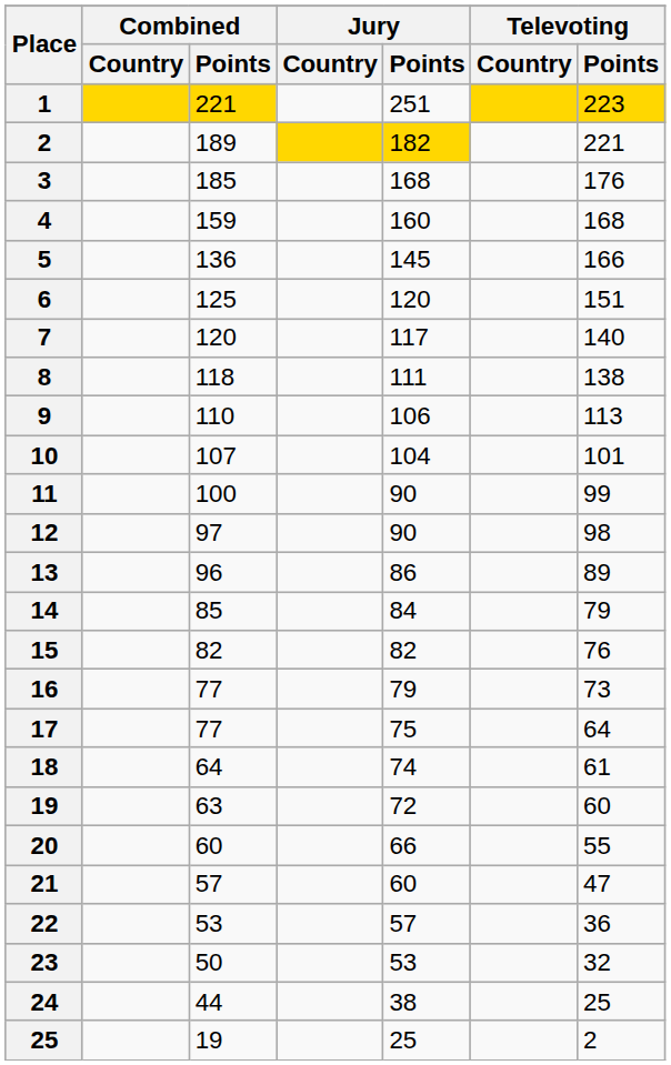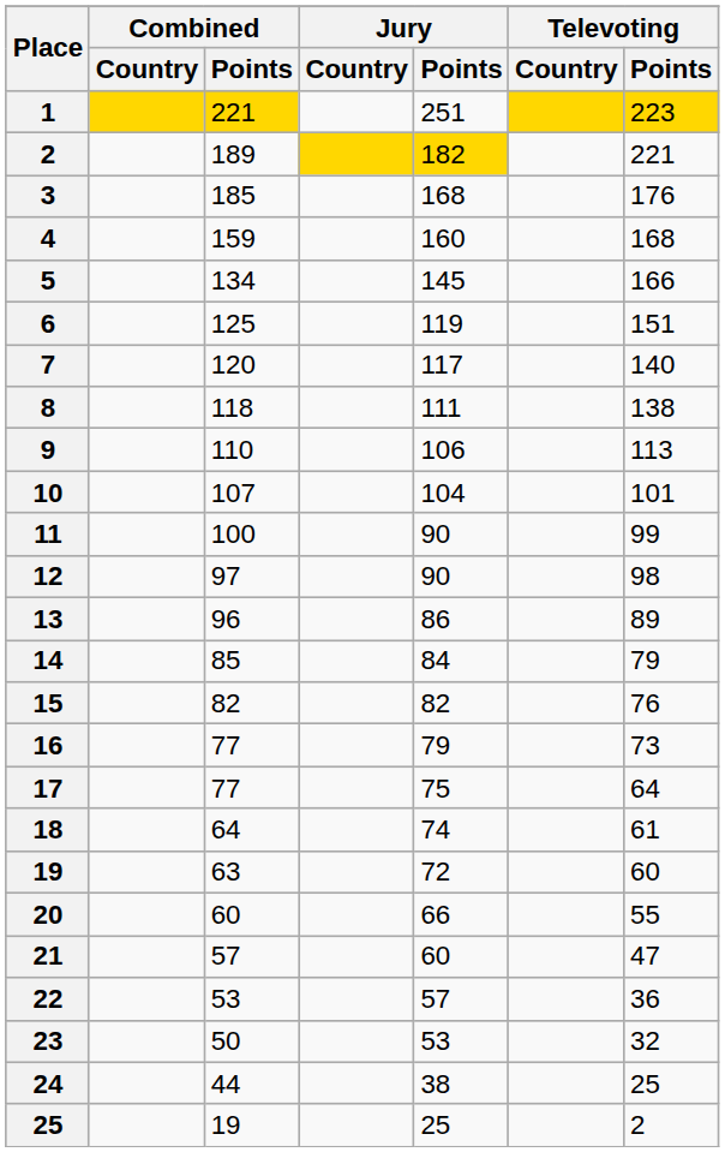 <table class="wikitable collapsible plainrowheaders" style="float:right; margin:10px; font-size:85%;">
 <tr>
 </tr>
 <tr>
 <th scope="col" rowspan="2">Place</th>
 <th scope="col" colspan="2">Combined</th>
 <th scope="col" colspan="2">Jury</th>
 <th scope="col" colspan="2">Televoting</th>
 </tr>
 <tr>
 <th scope="col">Country</th>
 <th scope="col">Points</th>
 <th scope="col">Country</th>
 <th scope="col">Points</th>
 <th scope="col">Country</th>
 <th scope="col">Points</th>
 </tr>
 <tr>
 <th scope="row" style="text-align:center">1</th>
 <td bgcolor="gold"></td>
 <td bgcolor="gold">221</td>
 <td></td>
 <td>251</td>
 <td bgcolor="gold"></td>
 <td bgcolor="gold">223</td>
 </tr>
 <tr>
 <th scope="row" style="text-align:center">2</th>
 <td></td>
 <td>189</td>
 <td bgcolor="gold"></td>
 <td bgcolor="gold">182</td>
 <td></td>
 <td>221</td>
 </tr>
 <tr>
 <th scope="row" style="text-align:center">3</th>
 <td></td>
 <td>185</td>
 <td></td>
 <td>168</td>
 <td></td>
 <td>176</td>
 </tr>
 <tr>
 <th scope="row" style="text-align:center">4</th>
 <td></td>
 <td>159</td>
 <td></td>
 <td>160</td>
 <td></td>
 <td>168</td>
 </tr>
 <tr>
 <th scope="row" style="text-align:center">5</th>
 <td></td>
-<td>136</td>
+<td>134</td>
 <td></td>
 <td>145</td>
 <td></td>
 <td>166</td>
 </tr>
 <tr>
 <th scope="row" style="text-align:center">6</th>
 <td></td>
 <td>125</td>
 <td></td>
-<td>120</td>
+<td>119</td>
 <td></td>
 <td>151</td>
 </tr>
 <tr>
 <th scope="row" style="text-align:center">7</th>
 <td></td>
 <td>120</td>
 <td></td>
 <td>117</td>
 <td></td>
 <td>140</td>
 </tr>
 <tr>
 <th scope="row" style="text-align:center">8</th>
 <td></td>
 <td>118</td>
 <td></td>
 <td>111</td>
 <td></td>
 <td>138</td>
 </tr>
 <tr>
 <th scope="row" style="text-align:center">9</th>
 <td></td>
 <td>110</td>
 <td></td>
 <td>106</td>
 <td></td>
 <td>113</td>
 </tr>
 <tr>
 <th scope="row" style="text-align:center">10</th>
 <td></td>
 <td>107</td>
 <td></td>
 <td>104</td>
 <td></td>
 <td>101</td>
 </tr>
 <tr>
 <th scope="row" style="text-align:center">11</th>
 <td></td>
 <td>100</td>
 <td></td>
 <td>90</td>
 <td></td>
 <td>99</td>
 </tr>
 <tr>
 <th scope="row" style="text-align:center">12</th>
 <td></td>
 <td>97</td>
 <td></td>
 <td>90</td>
 <td></td>
 <td>98</td>
 </tr>
 <tr>
 <th scope="row" style="text-align:center">13</th>
 <td></td>
 <td>96</td>
 <td></td>
 <td>86</td>
 <td></td>
 <td>89</td>
 </tr>
 <tr>
 <th scope="row" style="text-align:center">14</th>
 <td></td>
 <td>85</td>
 <td></td>
 <td>84</td>
 <td></td>
 <td>79</td>
 </tr>
 <tr>
 <th scope="row" style="text-align:center">15</th>
 <td></td>
 <td>82</td>
 <td></td>
 <td>82</td>
 <td></td>
 <td>76</td>
 </tr>
 <tr>
 <th scope="row" style="text-align:center">16</th>
 <td></td>
 <td>77</td>
 <td></td>
 <td>79</td>
 <td></td>
 <td>73</td>
 </tr>
 <tr>
 <th scope="row" style="text-align:center">17</th>
 <td></td>
 <td>77</td>
 <td></td>
 <td>75</td>
 <td></td>
 <td>64</td>
 </tr>
 <tr>
 <th scope="row" style="text-align:center">18</th>
 <td></td>
 <td>64</td>
 <td></td>
 <td>74</td>
 <td></td>
 <td>61</td>
 </tr>
 <tr>
 <th scope="row" style="text-align:center">19</th>
 <td></td>
 <td>63</td>
 <td></td>
 <td>72</td>
 <td></td>
 <td>60</td>
 </tr>
 <tr>
 <th scope="row" style="text-align:center">20</th>
 <td></td>
 <td>60</td>
 <td></td>
 <td>66</td>
 <td></td>
 <td>55</td>
 </tr>
 <tr>
 <th scope="row" style="text-align:center">21</th>
 <td></td>
 <td>57</td>
 <td></td>
 <td>60</td>
 <td></td>
 <td>47</td>
 </tr>
 <tr>
 <th scope="row" style="text-align:center">22</th>
 <td></td>
 <td>53</td>
 <td></td>
 <td>57</td>
 <td></td>
 <td>36</td>
 </tr>
 <tr>
 <th scope="row" style="text-align:center">23</th>
 <td></td>
 <td>50</td>
 <td></td>
 <td>53</td>
 <td></td>
 <td>32</td>
 </tr>
 <tr>
 <th scope="row" style="text-align:center">24</th>
 <td></td>
 <td>44</td>
 <td></td>
 <td>38</td>
 <td></td>
 <td>25</td>
 </tr>
 <tr>
 <th scope="row" style="text-align:center">25</th>
 <td></td>
 <td>19</td>
 <td></td>
 <td>25</td>
 <td></td>
 <td>2</td>
 </tr>
 </table>
